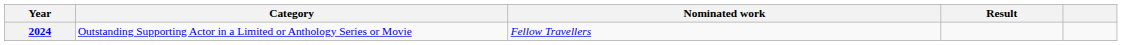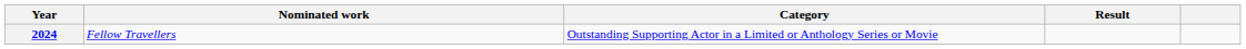 <table class="wikitable sortable">
 <tr>
 <th width=1%>Year</th>
+<th width=8%>Nominated work</th>
 <th width=8%>Category</th>
-<th width=8%>Nominated work</th>
 <th width=2%>Result</th>
 <th width=1% class="unsortable"></th>
 </tr>
 <tr>
 <th style="text-align:center;"><a href='#'>2024</a></th>
+<td><em><a href='#'>Fellow Travellers</a></em></td>
 <td><a href='#'>Outstanding Supporting Actor in a Limited or Anthology Series or Movie</a></td>
-<td><em><a href='#'>Fellow Travellers</a></em></td>
 <td></td>
 <td style="text-align:center;"></td>
 </tr>
 </table>
